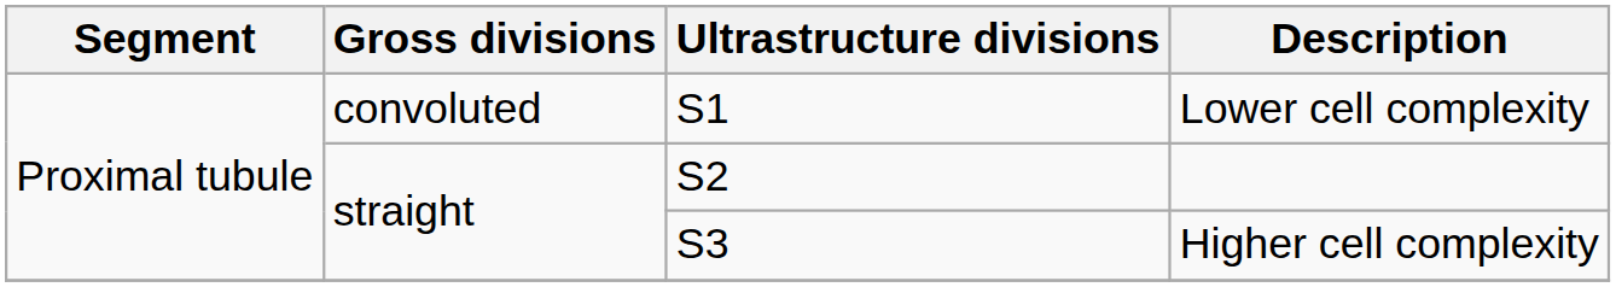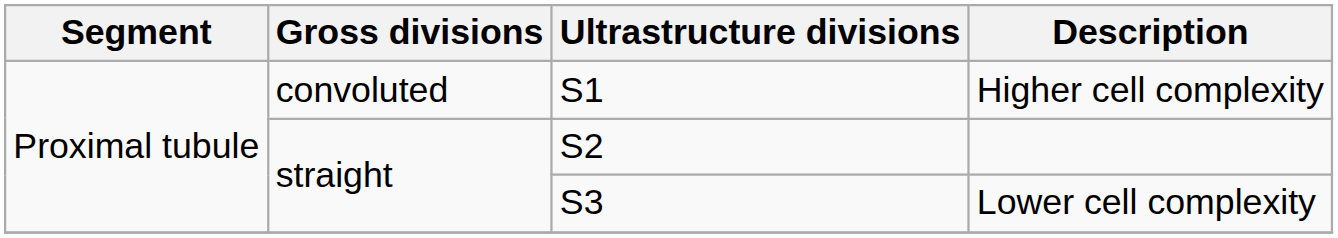 <table class="wikitable">
 <tr>
 <th>Segment</th>
 <th>Gross divisions</th>
 <th>Ultrastructure divisions</th>
 <th>Description</th>
 </tr>
 <tr>
 <td rowspan=4>Proximal tubule</td>
 <td rowspan=2>convoluted</td>
 <td>S1</td>
-<td>Lower cell complexity</td>
+<td>Higher cell complexity</td>
 </tr>
 <tr>
 <td rowspan=2>S2</td>
 <td rowspan=2></td>
 </tr>
 <tr>
 <td rowspan=2>straight</td>
 </tr>
 <tr>
 <td>S3</td>
-<td>Higher cell complexity</td>
+<td>Lower cell complexity</td>
 </tr>
 <tr>
 </tr>
 </table>
